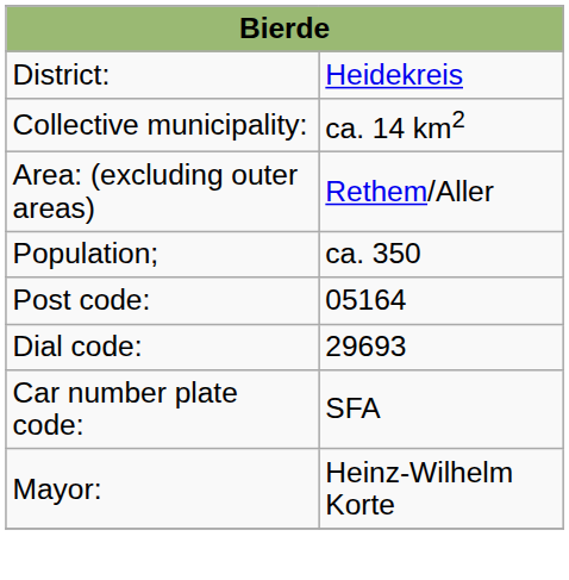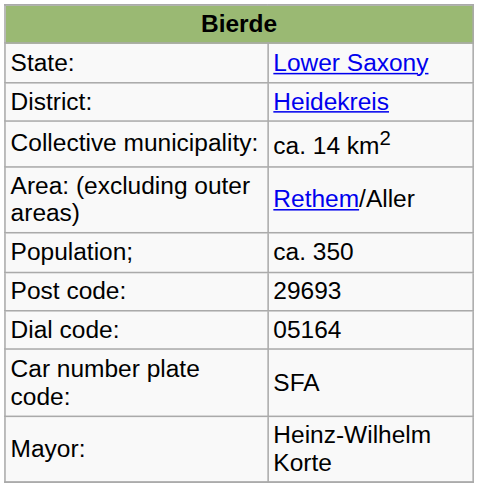 <table class="wikitable" align="right" style="width: 307px; margin: 0 0 0.4em 1em;" summary="Bierde">
 <tr>
 </tr>
 <tr>
 <th style="background:#9AB973;" colspan="2">Bierde</th>
+</tr>
+<tr class="hintergrundfarbe2">
+<td>State:</td>
+<td><a href='#'>Lower Saxony</a></td>
 </tr>
 <tr>
 <td>District:</td>
 <td><a href='#'>Heidekreis</a></td>
 </tr>
 <tr>
 <td>Collective municipality:</td>
 <td>ca. 14 km<sup>2</sup></td>
 </tr>
 <tr>
 <td>Area: (excluding outer areas)</td>
 <td><a href='#'>Rethem</a>/Aller</td>
 </tr>
 <tr>
 <td>Population;</td>
 <td>ca. 350</td>
 </tr>
 <tr>
 <td>Post code:</td>
-<td>05164</td>
+<td>29693</td>
 </tr>
 <tr>
 <td>Dial code:</td>
-<td>29693</td>
+<td>05164</td>
 </tr>
 <tr>
 <td>Car number plate code:</td>
 <td>SFA</td>
 </tr>
 <tr>
 <td>Mayor:</td>
 <td>Heinz-Wilhelm Korte</td>
 </tr>
 <tr>
 </tr>
 </table>
